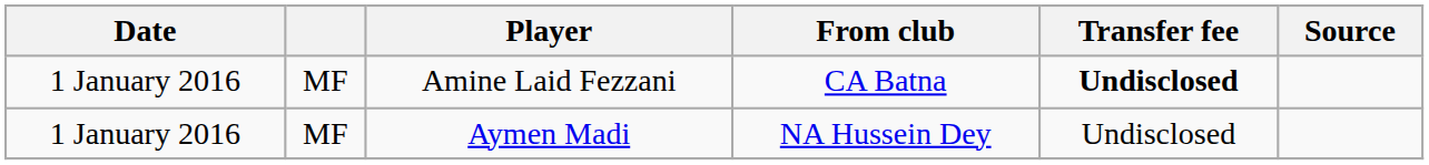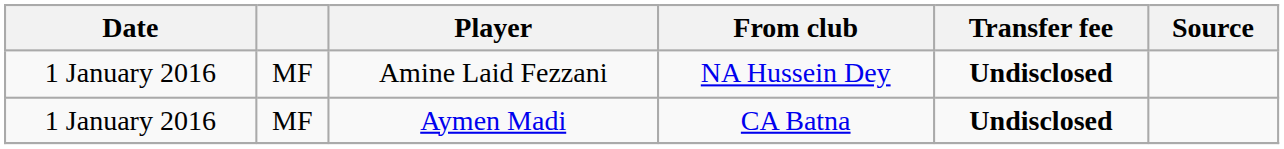 <table class="wikitable sortable" style="width:70%; text-align:center; font-size:85%; text-align:centre;">
 <tr>
 <th>Date</th>
 <th></th>
 <th>Player</th>
 <th>From club</th>
 <th>Transfer fee</th>
 <th>Source</th>
 </tr>
 <tr>
 <td>1 January 2016</td>
 <td>MF</td>
 <td> Amine Laid Fezzani</td>
-<td><a href='#'>CA Batna</a></td>
+<td><a href='#'>NA Hussein Dey</a></td>
 <td><strong>Undisclosed</strong></td>
 <td></td>
 </tr>
 <tr>
 <td>1 January 2016</td>
 <td>MF</td>
 <td> <a href='#'>Aymen Madi</a></td>
-<td><a href='#'>NA Hussein Dey</a></td>
-<td>Undisclosed</td>
+<td><a href='#'>CA Batna</a></td>
+<td><strong>Undisclosed</strong></td>
 <td></td>
 </tr>
 <tr>
 </tr>
 </table>
